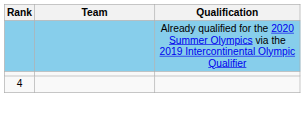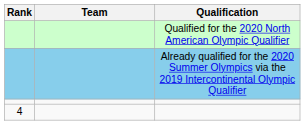 <table class="wikitable" style="text-align:center">
 <tr>
 <th width=40>Rank</th>
 <th width=180>Team</th>
 <th width=220>Qualification</th>
+</tr>
+<tr bgcolor=#ccffcc>
+<td></td>
+<td style="text-align:left"></td>
+<td>Qualified for the <a href='#'>2020 North American Olympic Qualifier</a></td>
 </tr>
 <tr bgcolor=#87ceeb>
 <td></td>
 <td style="text-align:left"></td>
 <td>Already qualified for the <a href='#'>2020 Summer Olympics</a> via the <a href='#'>2019 Intercontinental Olympic Qualifier</a></td>
 </tr>
 <tr>
 <td></td>
 <td style="text-align:left"></td>
 <td></td>
 </tr>
 <tr>
 <td>4</td>
 <td style="text-align:left"></td>
 <td></td>
 </tr>
 </table>
